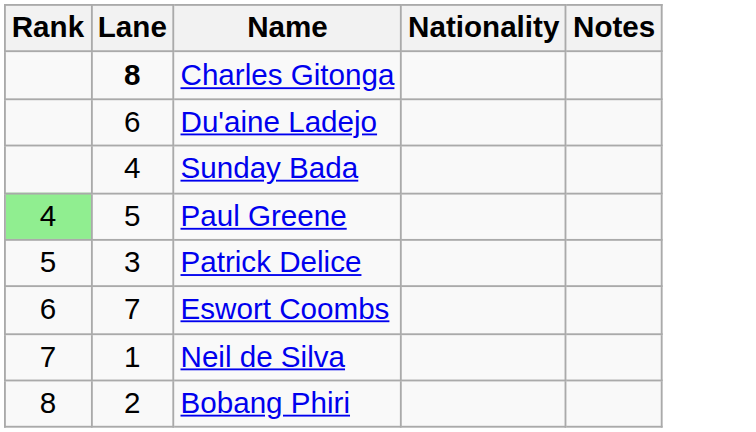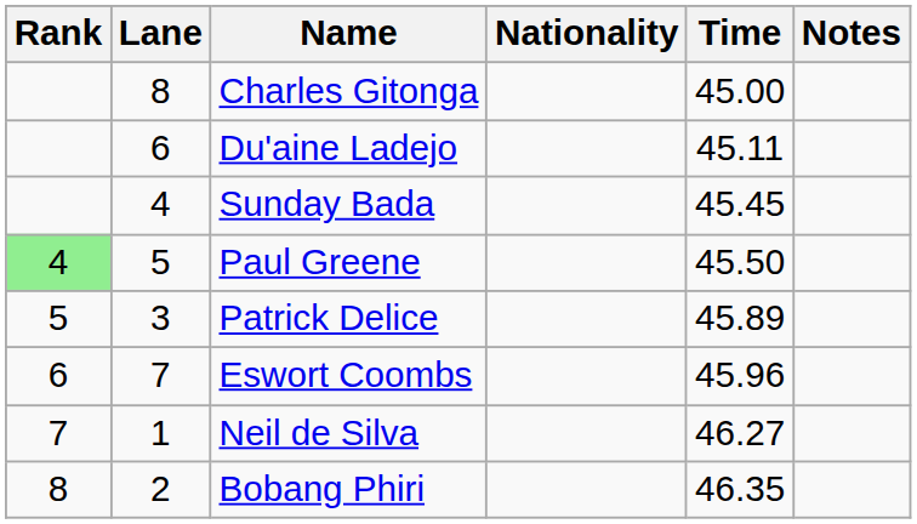 <table class="wikitable sortable" style=" text-align:center">
 <tr>
 <th>Rank</th>
 <th>Lane</th>
 <th>Name</th>
 <th>Nationality</th>
+<th>Time</th>
 <th>Notes</th>
 </tr>
 <tr>
 <td></td>
-<td><strong>8</strong></td>
+<td>8</td>
 <td align=left><a href='#'>Charles Gitonga</a></td>
 <td align=left></td>
+<td>45.00</td>
 <td></td>
 </tr>
 <tr>
 <td></td>
 <td>6</td>
 <td align=left><a href='#'>Du'aine Ladejo</a></td>
 <td align=left></td>
+<td>45.11</td>
 <td></td>
 </tr>
 <tr>
 <td></td>
 <td>4</td>
 <td align=left><a href='#'>Sunday Bada</a></td>
 <td align=left></td>
+<td>45.45</td>
 <td></td>
 </tr>
 <tr>
 <td style="background: lightgreen;">4</td>
 <td>5</td>
 <td align=left><a href='#'>Paul Greene</a></td>
 <td align=left></td>
+<td>45.50</td>
 <td></td>
 </tr>
 <tr>
 <td>5</td>
 <td>3</td>
 <td align=left><a href='#'>Patrick Delice</a></td>
 <td align=left></td>
+<td>45.89</td>
 <td></td>
 </tr>
 <tr>
 <td>6</td>
 <td>7</td>
 <td align=left><a href='#'>Eswort Coombs</a></td>
 <td align=left></td>
+<td>45.96</td>
 <td></td>
 </tr>
 <tr>
 <td>7</td>
 <td>1</td>
 <td align=left><a href='#'>Neil de Silva</a></td>
 <td align=left></td>
+<td>46.27</td>
 <td></td>
 </tr>
 <tr>
 <td>8</td>
 <td>2</td>
 <td align=left><a href='#'>Bobang Phiri</a></td>
 <td align=left></td>
+<td>46.35</td>
 <td></td>
 </tr>
 </table>
